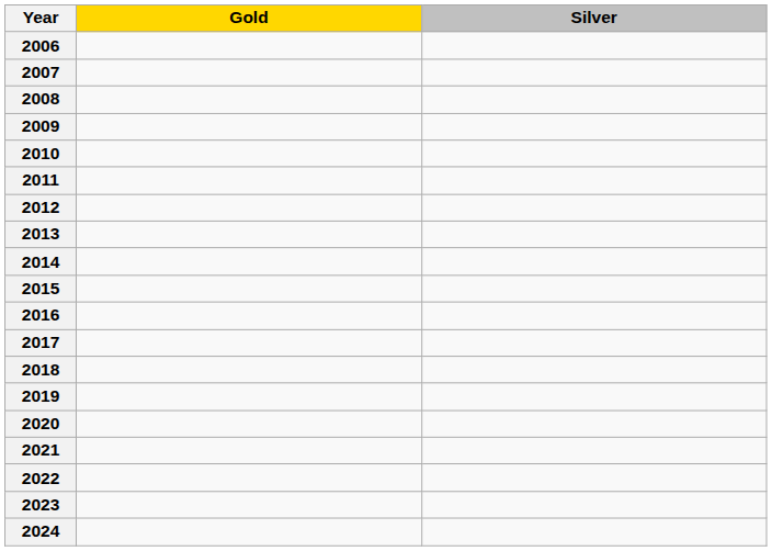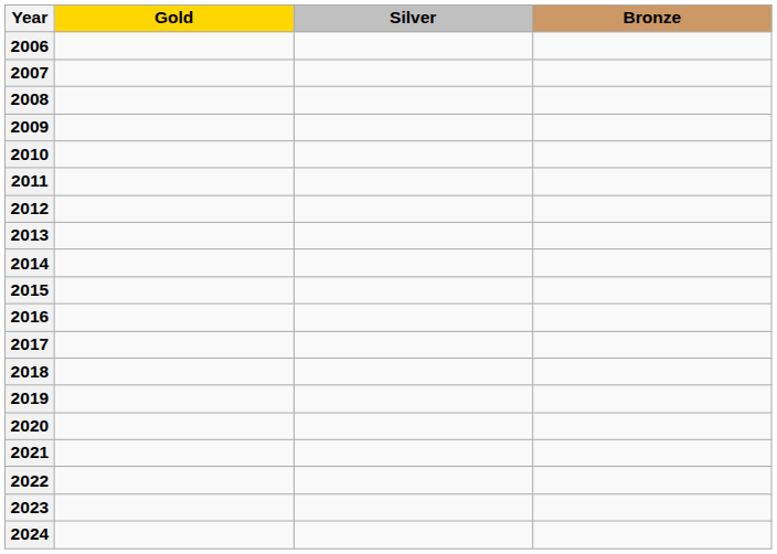 <table class="wikitable"  style="font-size:100%;" border=1 cellpadding=2 cellspacing=0>
 <tr>
 <th width=6% align="center" colspan=1>Year</th>
 <td width=29% align="center"  bgcolor="gold"><strong>Gold</strong></td>
 <td width=29% align="center"  bgcolor="silver"><strong>Silver</strong></td>
+<td width=29% align="center"  bgcolor="#CC9966"><strong>Bronze</strong></td>
 </tr>
 <tr>
 <th>2006</th>
+<td></td>
 <td></td>
 <td></td>
 </tr>
 <tr>
 <th>2007</th>
 <td></td>
 <td></td>
+<td></td>
 </tr>
 <tr>
 <th>2008</th>
+<td></td>
 <td></td>
 <td></td>
 </tr>
 <tr>
 <th>2009</th>
 <td></td>
 <td></td>
+<td></td>
 </tr>
 <tr>
 <th>2010</th>
+<td></td>
 <td></td>
 <td></td>
 </tr>
 <tr>
 <th>2011</th>
 <td></td>
 <td></td>
+<td></td>
 </tr>
 <tr>
 <th>2012</th>
+<td></td>
 <td></td>
 <td></td>
 </tr>
 <tr>
 <th>2013</th>
 <td></td>
 <td></td>
+<td></td>
 </tr>
 <tr>
 <th>2014</th>
+<td></td>
 <td></td>
 <td></td>
 </tr>
 <tr>
 <th>2015</th>
 <td></td>
 <td></td>
+<td></td>
 </tr>
 <tr>
 <th>2016</th>
+<td></td>
 <td></td>
 <td></td>
 </tr>
 <tr>
 <th>2017</th>
 <td></td>
 <td></td>
+<td></td>
 </tr>
 <tr>
 <th>2018</th>
+<td></td>
 <td></td>
 <td></td>
 </tr>
 <tr>
 <th>2019</th>
 <td></td>
 <td></td>
+<td></td>
 </tr>
 <tr>
 <th>2020</th>
+<td></td>
 <td></td>
 <td></td>
 </tr>
 <tr>
 <th>2021</th>
 <td></td>
 <td></td>
+<td></td>
 </tr>
 <tr>
 <th>2022</th>
+<td></td>
 <td></td>
 <td></td>
 </tr>
 <tr>
 <th>2023</th>
 <td></td>
 <td></td>
+<td></td>
 </tr>
 <tr>
 <th>2024</th>
 <td></td>
 <td></td>
+<td></td>
 </tr>
 </table>
